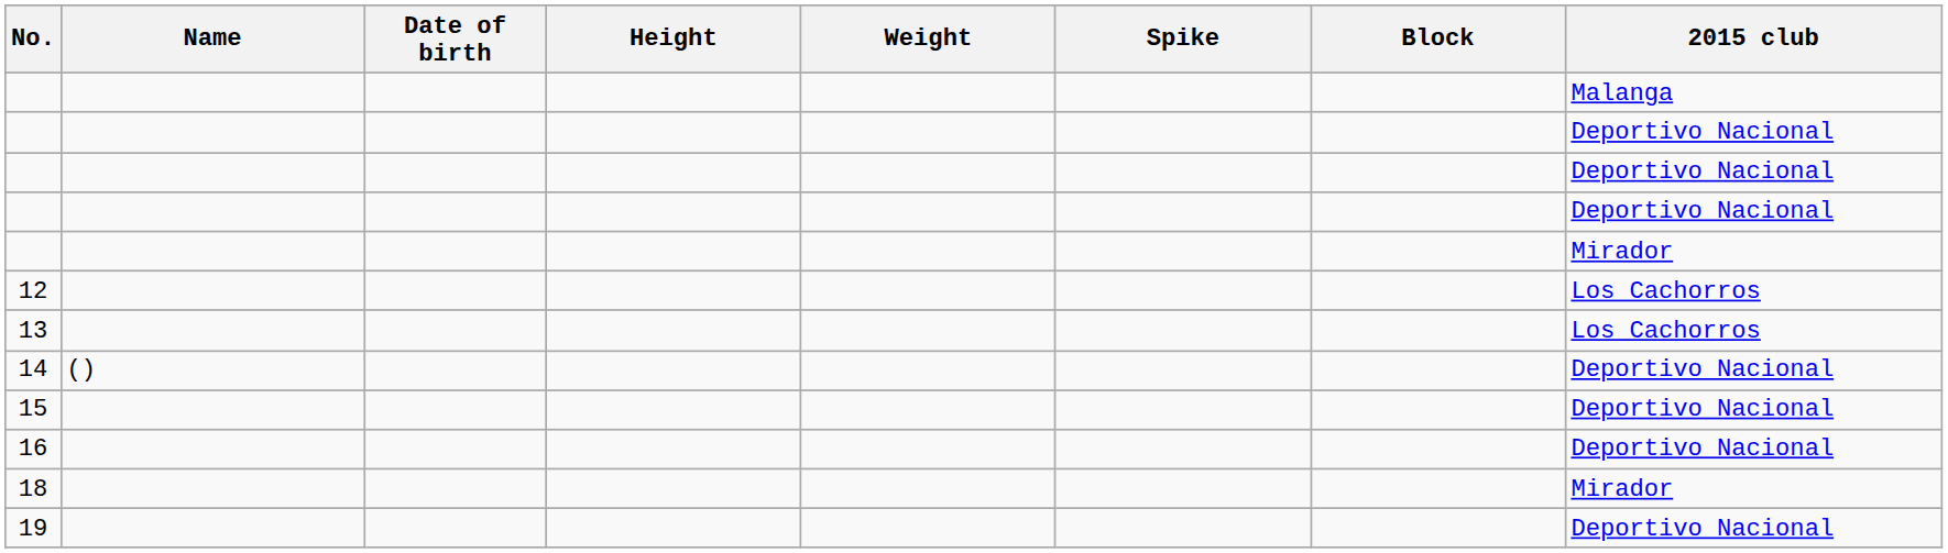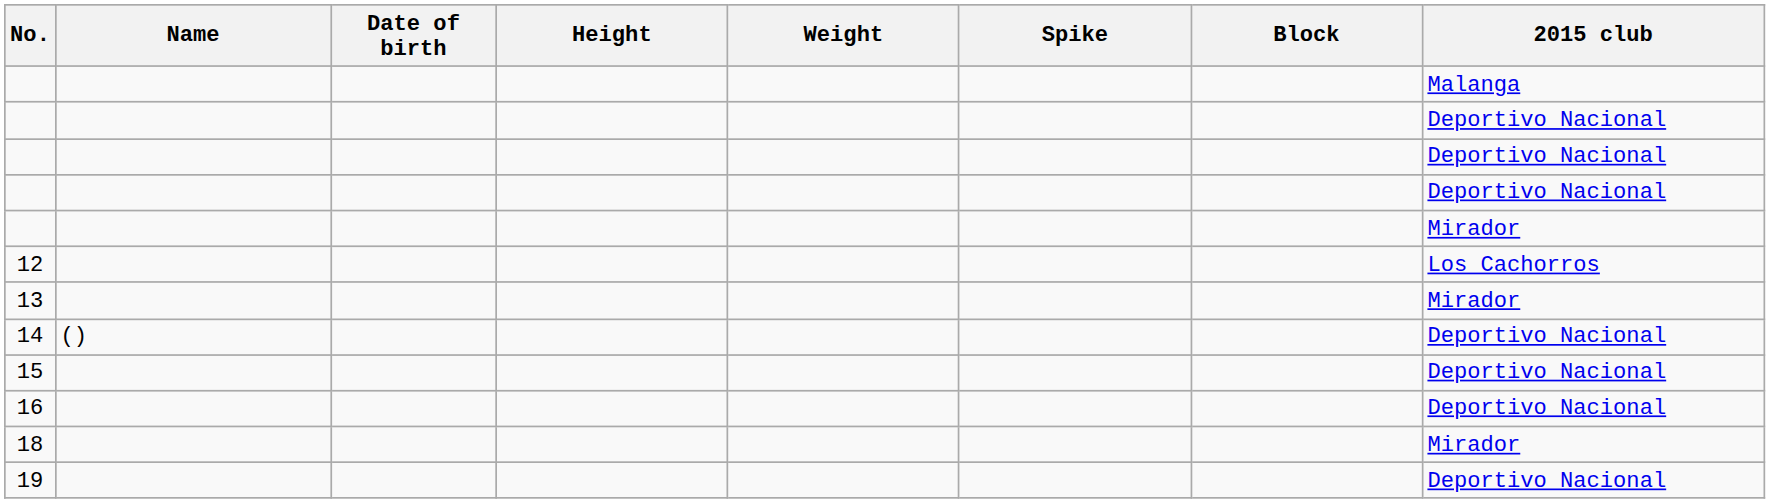 <table class="wikitable sortable" style="text-align:center;">
 <tr>
 <th>No.</th>
 <th style="width:12em">Name</th>
 <th style="width:7em">Date of birth</th>
 <th style="width:10em">Height</th>
 <th style="width:10em">Weight</th>
 <th style="width:10em">Spike</th>
 <th style="width:10em">Block</th>
 <th style="width:15em">2015 club</th>
 </tr>
 <tr>
 <td></td>
 <td align=left></td>
 <td align=right></td>
 <td></td>
 <td></td>
 <td></td>
 <td></td>
 <td align=left> <a href='#'>Malanga</a></td>
 </tr>
 <tr>
 <td></td>
 <td align=left></td>
 <td align=right></td>
 <td></td>
 <td></td>
 <td></td>
 <td></td>
 <td align=left> <a href='#'>Deportivo Nacional</a></td>
 </tr>
 <tr>
 <td></td>
 <td align=left></td>
 <td align=right></td>
 <td></td>
 <td></td>
 <td></td>
 <td></td>
 <td align=left> <a href='#'>Deportivo Nacional</a></td>
 </tr>
 <tr>
 <td></td>
 <td align=left></td>
 <td align=right></td>
 <td></td>
 <td></td>
 <td></td>
 <td></td>
 <td align=left> <a href='#'>Deportivo Nacional</a></td>
 </tr>
 <tr>
 <td></td>
 <td align=left></td>
 <td align=right></td>
 <td></td>
 <td></td>
 <td></td>
 <td></td>
 <td align=left> <a href='#'>Mirador</a></td>
 </tr>
 <tr>
 <td>12</td>
 <td align=left></td>
 <td align=right></td>
 <td></td>
 <td></td>
 <td></td>
 <td></td>
 <td align=left> <a href='#'>Los Cachorros</a></td>
 </tr>
 <tr>
 <td>13</td>
 <td align=left></td>
 <td align=right></td>
 <td></td>
 <td></td>
 <td></td>
 <td></td>
-<td align=left> <a href='#'>Los Cachorros</a></td>
+<td align=left> <a href='#'>Mirador</a></td>
 </tr>
 <tr>
 <td>14</td>
 <td align=left> ()</td>
 <td align=right></td>
 <td></td>
 <td></td>
 <td></td>
 <td></td>
 <td align=left> <a href='#'>Deportivo Nacional</a></td>
 </tr>
 <tr>
 <td>15</td>
 <td align=left></td>
 <td align=right></td>
 <td></td>
 <td></td>
 <td></td>
 <td></td>
 <td align=left> <a href='#'>Deportivo Nacional</a></td>
 </tr>
 <tr>
 <td>16</td>
 <td align=left></td>
 <td align=right></td>
 <td></td>
 <td></td>
 <td></td>
 <td></td>
 <td align=left> <a href='#'>Deportivo Nacional</a></td>
 </tr>
 <tr>
 <td>18</td>
 <td align=left></td>
 <td align=right></td>
 <td></td>
 <td></td>
 <td></td>
 <td></td>
 <td align=left> <a href='#'>Mirador</a></td>
 </tr>
 <tr>
 <td>19</td>
 <td align=left></td>
 <td align=right></td>
 <td></td>
 <td></td>
 <td></td>
 <td></td>
 <td align=left> <a href='#'>Deportivo Nacional</a></td>
 </tr>
 </table>
